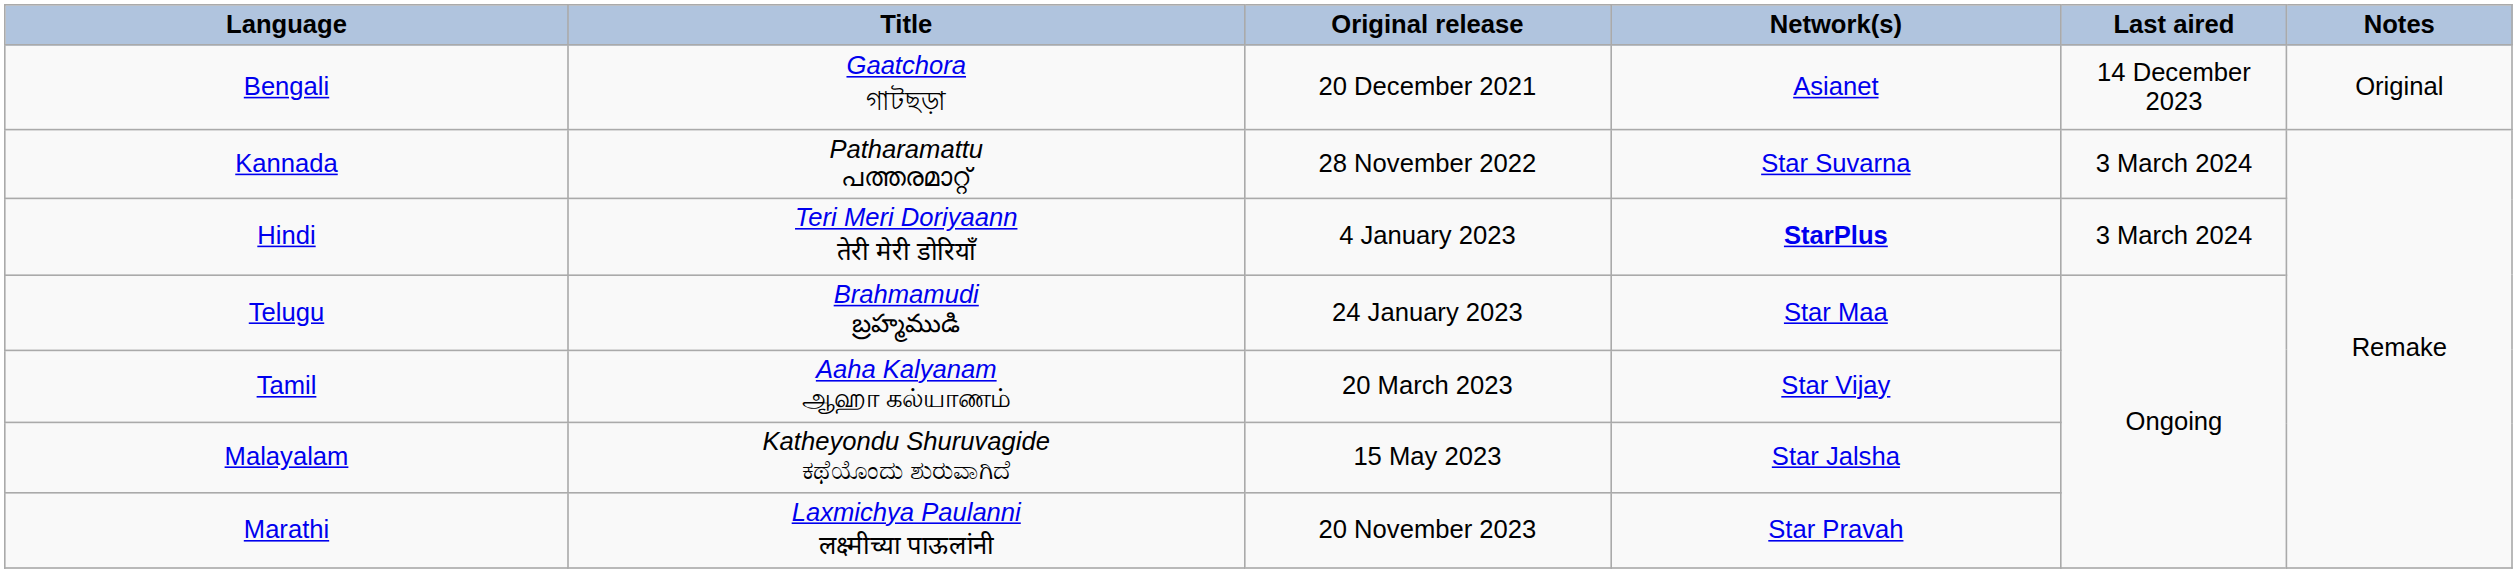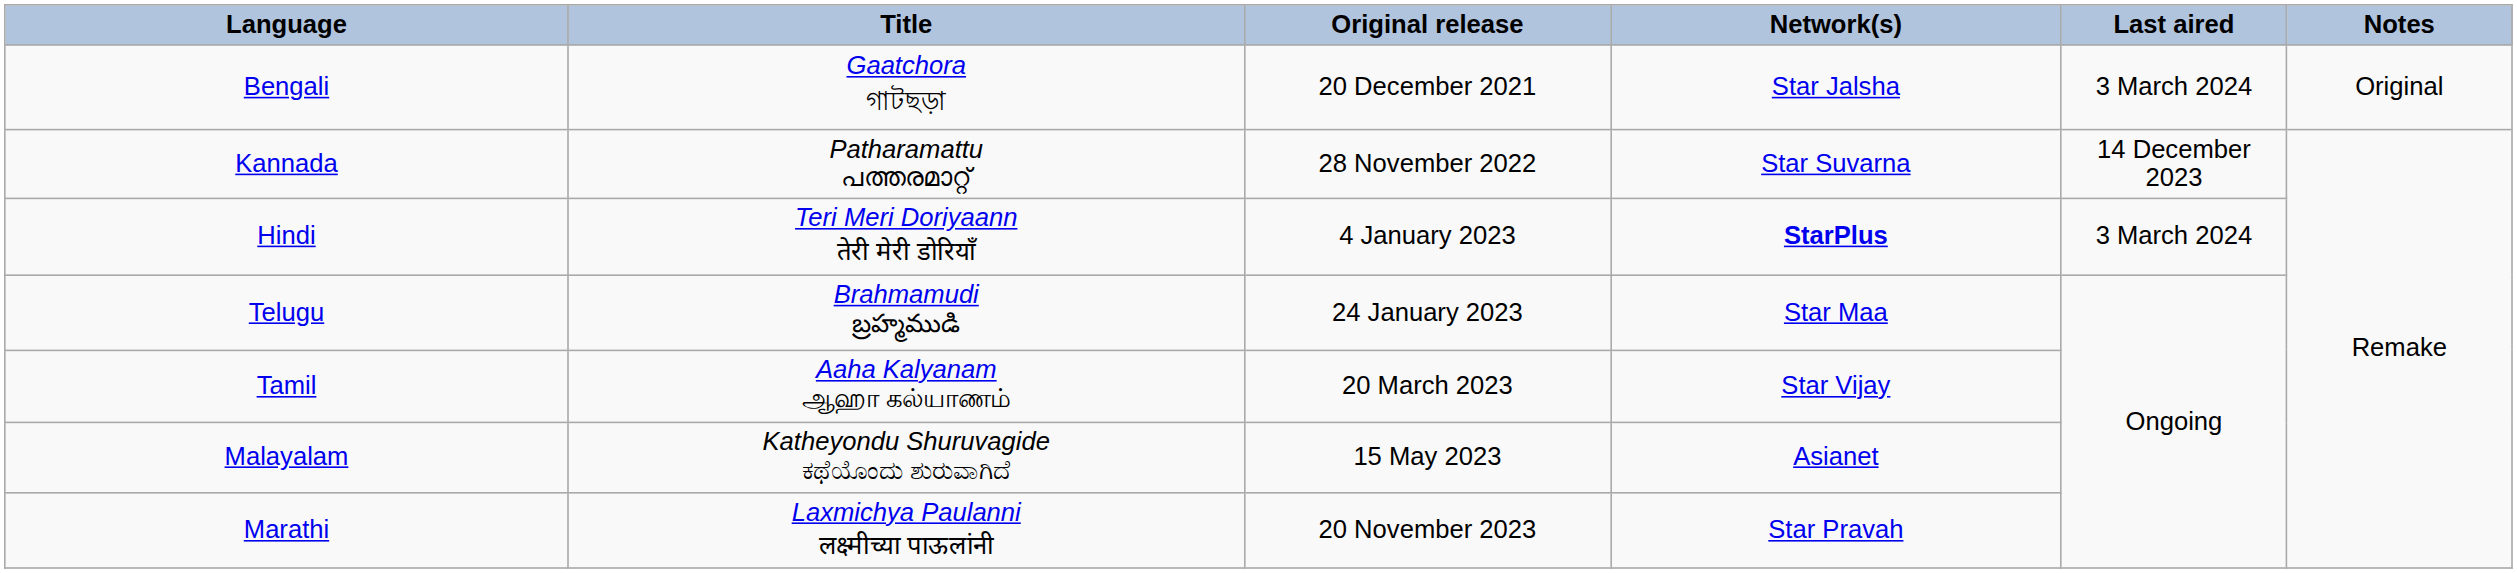 <table class="wikitable" style="text-align:center;">
 <tr>
 <th style="background:LightSteelBlue; width:20%;">Language</th>
 <th style="background:LightSteelBlue; width:24%;">Title</th>
 <th style="background:LightSteelBlue; width:13%;">Original release</th>
 <th style="background:LightSteelBlue; width:16%;">Network(s)</th>
 <th style="background:LightSteelBlue; width:8%;">Last aired</th>
 <th style="background:LightSteelBlue; width:8%;">Notes</th>
 </tr>
 <tr>
 <td><a href='#'>Bengali</a></td>
 <td><em><a href='#'>Gaatchora</a></em> <br> গাটছড়া</td>
 <td>20 December 2021</td>
-<td><a href='#'>Asianet</a></td>
-<td>14 December 2023</td>
+<td><a href='#'>Star Jalsha</a></td>
+<td>3 March 2024</td>
 <td>Original</td>
 </tr>
 <tr>
 <td><a href='#'>Kannada</a></td>
 <td><em>Patharamattu</em> <br> പത്തരമാറ്റ്</td>
 <td>28 November 2022</td>
 <td><a href='#'>Star Suvarna</a></td>
-<td>3 March 2024</td>
+<td>14 December 2023</td>
 <td rowspan="6">Remake</td>
 </tr>
 <tr>
 <td><a href='#'>Hindi</a></td>
 <td><em><a href='#'>Teri Meri Doriyaann</a></em> <br> तेरी मेरी डोरियाँ</td>
 <td>4 January 2023</td>
 <td><strong><a href='#'>StarPlus</a></strong></td>
 <td>3 March 2024</td>
 </tr>
 <tr>
 <td><a href='#'>Telugu</a></td>
 <td><em><a href='#'>Brahmamudi</a></em> <br> బ్రహ్మముడి</td>
 <td>24 January 2023</td>
 <td><a href='#'>Star Maa</a></td>
 <td rowspan="4">Ongoing</td>
 </tr>
 <tr>
 <td><a href='#'>Tamil</a></td>
 <td><em><a href='#'>Aaha Kalyanam</a></em> <br> ஆஹா கல்யாணம்</td>
 <td>20 March 2023</td>
 <td><a href='#'>Star Vijay</a></td>
 </tr>
 <tr ongoing>
 <td><a href='#'>Malayalam</a></td>
 <td><em>Katheyondu Shuruvagide</em> <br> ಕಥೆಯೊಂದು ಶುರುವಾಗಿದೆ</td>
 <td>15 May 2023</td>
-<td><a href='#'>Star Jalsha</a></td>
+<td><a href='#'>Asianet</a></td>
 </tr>
 <tr>
 <td><a href='#'>Marathi</a></td>
 <td><em><a href='#'>Laxmichya Paulanni</a></em> <br> लक्ष्मीच्या पाऊलांनी</td>
 <td>20 November 2023</td>
 <td><a href='#'>Star Pravah</a></td>
 </tr>
 </table>
